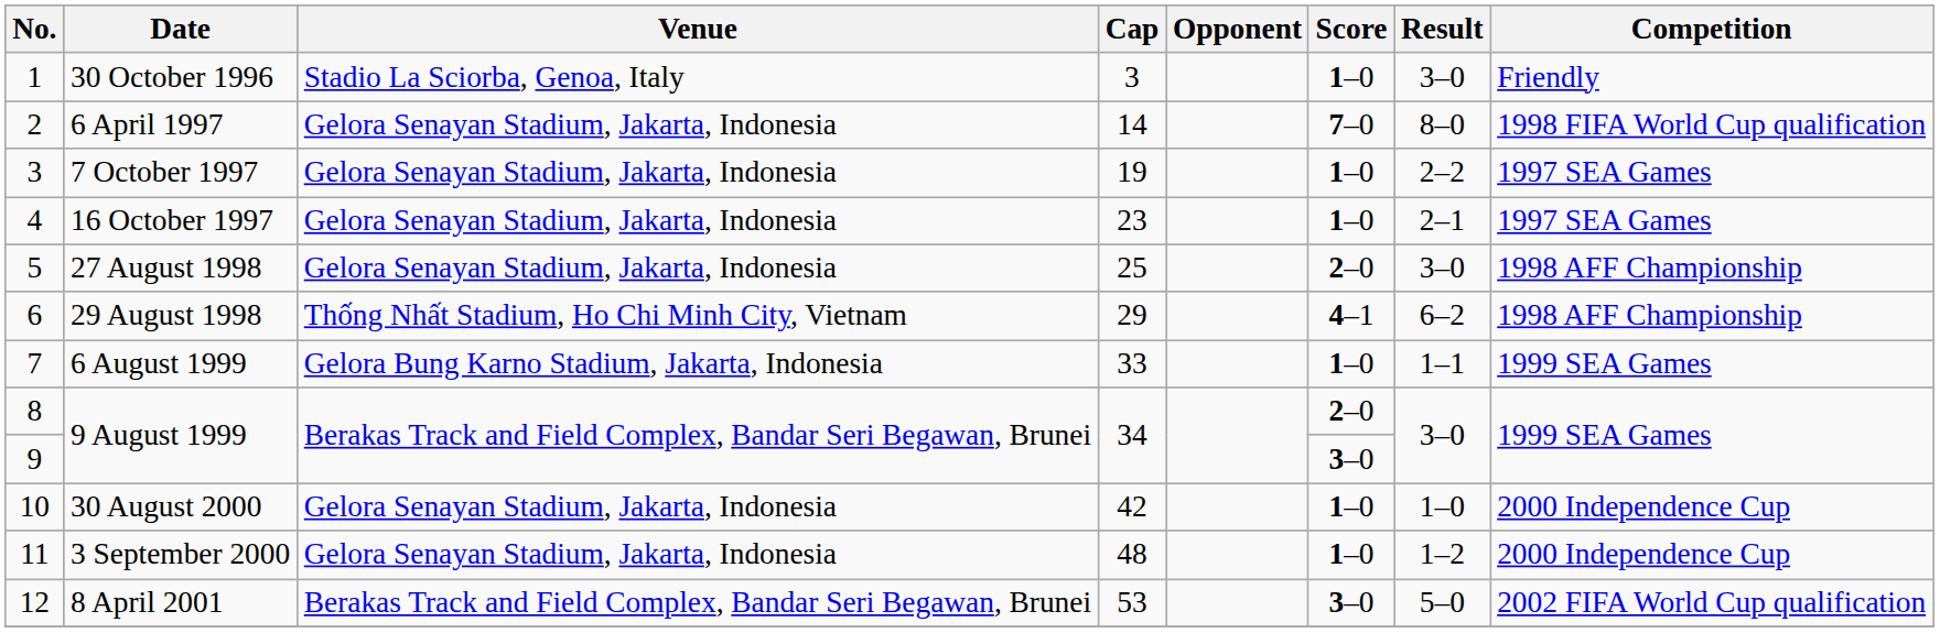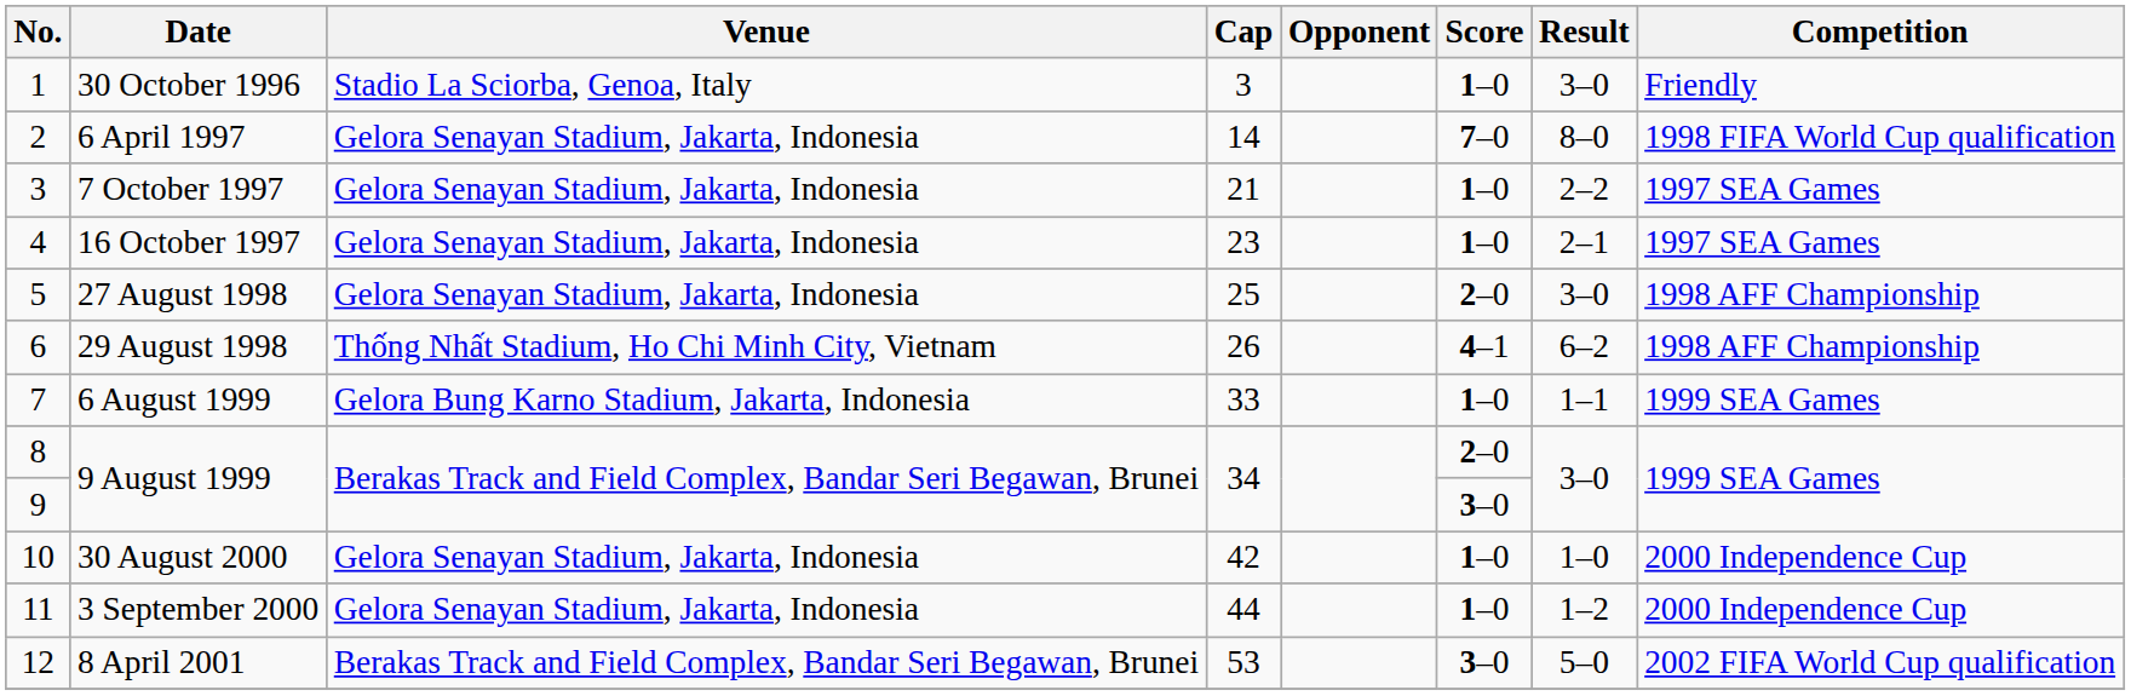 <table class="wikitable sortable">
 <tr>
 <th scope="col">No.</th>
 <th scope="col">Date</th>
 <th scope="col">Venue</th>
 <th scope="col">Cap</th>
 <th scope="col">Opponent</th>
 <th scope="col">Score</th>
 <th scope="col">Result</th>
 <th scope="col">Competition</th>
 </tr>
 <tr>
 <td align="center">1</td>
 <td>30 October 1996</td>
 <td><a href='#'>Stadio La Sciorba</a>, <a href='#'>Genoa</a>, Italy</td>
 <td align="center">3</td>
 <td></td>
 <td align="center"><strong>1</strong>–0</td>
 <td align="center">3–0</td>
 <td><a href='#'>Friendly</a></td>
 </tr>
 <tr>
 <td align="center">2</td>
 <td>6 April 1997</td>
 <td><a href='#'>Gelora Senayan Stadium</a>, <a href='#'>Jakarta</a>, Indonesia</td>
 <td align="center">14</td>
 <td></td>
 <td align="center"><strong>7</strong>–0</td>
 <td align="center">8–0</td>
 <td><a href='#'>1998 FIFA World Cup qualification</a></td>
 </tr>
 <tr>
 <td align="center">3</td>
 <td>7 October 1997</td>
 <td><a href='#'>Gelora Senayan Stadium</a>, <a href='#'>Jakarta</a>, Indonesia</td>
-<td align="center">19</td>
+<td align="center">21</td>
 <td></td>
 <td align="center"><strong>1</strong>–0</td>
 <td align="center">2–2</td>
 <td><a href='#'>1997 SEA Games</a></td>
 </tr>
 <tr>
 <td align="center">4</td>
 <td>16 October 1997</td>
 <td><a href='#'>Gelora Senayan Stadium</a>, <a href='#'>Jakarta</a>, Indonesia</td>
 <td align="center">23</td>
 <td></td>
 <td align="center"><strong>1</strong>–0</td>
 <td align="center">2–1</td>
 <td><a href='#'>1997 SEA Games</a></td>
 </tr>
 <tr>
 <td align="center">5</td>
 <td>27 August 1998</td>
 <td><a href='#'>Gelora Senayan Stadium</a>, <a href='#'>Jakarta</a>, Indonesia</td>
 <td align="center">25</td>
 <td></td>
 <td align="center"><strong>2</strong>–0</td>
 <td align="center">3–0</td>
 <td><a href='#'>1998 AFF Championship</a></td>
 </tr>
 <tr>
 <td align="center">6</td>
 <td>29 August 1998</td>
 <td><a href='#'>Thống Nhất Stadium</a>, <a href='#'>Ho Chi Minh City</a>, Vietnam</td>
-<td align="center">29</td>
+<td align="center">26</td>
 <td></td>
 <td align="center"><strong>4</strong>–1</td>
 <td align="center">6–2</td>
 <td><a href='#'>1998 AFF Championship</a></td>
 </tr>
 <tr>
 <td align="center">7</td>
 <td>6 August 1999</td>
 <td><a href='#'>Gelora Bung Karno Stadium</a>, <a href='#'>Jakarta</a>, Indonesia</td>
 <td align="center">33</td>
 <td></td>
 <td align="center"><strong>1</strong>–0</td>
 <td align="center">1–1</td>
 <td><a href='#'>1999 SEA Games</a></td>
 </tr>
 <tr>
 <td align="center">8</td>
 <td rowspan="2">9 August 1999</td>
 <td rowspan="2"><a href='#'>Berakas Track and Field Complex</a>, <a href='#'>Bandar Seri Begawan</a>, Brunei</td>
 <td rowspan="2" align="center">34</td>
 <td rowspan="2"></td>
 <td align="center"><strong>2</strong>–0</td>
 <td rowspan="2" align="center">3–0</td>
 <td rowspan="2"><a href='#'>1999 SEA Games</a></td>
 </tr>
 <tr>
 <td align="center">9</td>
 <td align="center"><strong>3</strong>–0</td>
 </tr>
 <tr>
 <td align="center">10</td>
 <td>30 August 2000</td>
 <td><a href='#'>Gelora Senayan Stadium</a>, <a href='#'>Jakarta</a>, Indonesia</td>
 <td align="center">42</td>
 <td></td>
 <td align="center"><strong>1</strong>–0</td>
 <td align="center">1–0</td>
 <td><a href='#'>2000 Independence Cup</a></td>
 </tr>
 <tr>
 <td align="center">11</td>
 <td>3 September 2000</td>
 <td><a href='#'>Gelora Senayan Stadium</a>, <a href='#'>Jakarta</a>, Indonesia</td>
-<td align="center">48</td>
+<td align="center">44</td>
 <td></td>
 <td align="center"><strong>1</strong>–0</td>
 <td align="center">1–2</td>
 <td><a href='#'>2000 Independence Cup</a></td>
 </tr>
 <tr>
 <td align="center">12</td>
 <td>8 April 2001</td>
 <td><a href='#'>Berakas Track and Field Complex</a>, <a href='#'>Bandar Seri Begawan</a>, Brunei</td>
 <td align="center">53</td>
 <td></td>
 <td align="center"><strong>3</strong>–0</td>
 <td align="center">5–0</td>
 <td><a href='#'>2002 FIFA World Cup qualification</a></td>
 </tr>
 <tr>
 </tr>
 </table>
